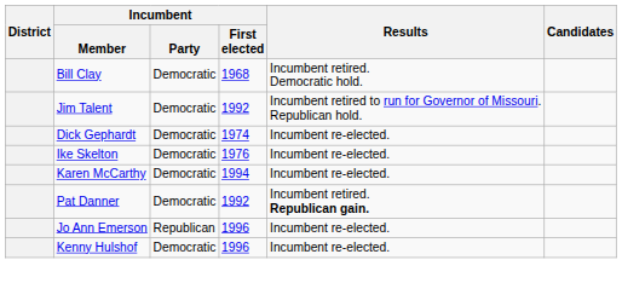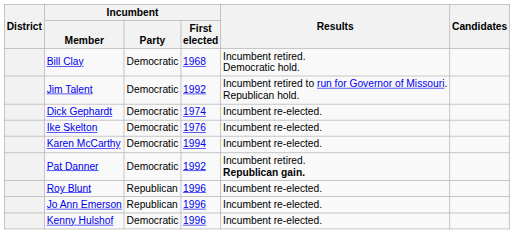 <table class="wikitable sortable">
 <tr>
 <th rowspan=2>District</th>
 <th colspan=3>Incumbent</th>
 <th rowspan=2>Results</th>
 <th rowspan=2 class="unsortable">Candidates</th>
 </tr>
 <tr valign=bottom>
 <th>Member</th>
 <th>Party</th>
 <th>First<br>elected</th>
 </tr>
 <tr>
 <th></th>
 <td><a href='#'>Bill Clay</a></td>
 <td>Democratic</td>
 <td><a href='#'>1968</a></td>
 <td>Incumbent retired.<br>Democratic hold.</td>
 <td nowrap></td>
 </tr>
 <tr>
 <th></th>
 <td><a href='#'>Jim Talent</a></td>
 <td>Democratic</td>
 <td><a href='#'>1992</a></td>
 <td>Incumbent retired to <a href='#'>run for Governor of Missouri</a>.<br>Republican hold.</td>
 <td nowrap></td>
 </tr>
 <tr>
 <th></th>
 <td><a href='#'>Dick Gephardt</a></td>
 <td>Democratic</td>
 <td><a href='#'>1974</a></td>
 <td>Incumbent re-elected.</td>
 <td nowrap></td>
 </tr>
 <tr>
 <th></th>
 <td><a href='#'>Ike Skelton</a></td>
 <td>Democratic</td>
 <td><a href='#'>1976</a></td>
 <td>Incumbent re-elected.</td>
 <td nowrap></td>
 </tr>
 <tr>
 <th></th>
 <td><a href='#'>Karen McCarthy</a></td>
 <td>Democratic</td>
 <td><a href='#'>1994</a></td>
 <td>Incumbent re-elected.</td>
 <td nowrap></td>
 </tr>
 <tr>
 <th></th>
 <td><a href='#'>Pat Danner</a></td>
 <td>Democratic</td>
 <td><a href='#'>1992</a></td>
 <td>Incumbent retired.<br><strong>Republican gain.</strong></td>
 <td nowrap></td>
 </tr>
 <tr>
 <th></th>
+<td><a href='#'>Roy Blunt</a></td>
+<td>Republican</td>
+<td><a href='#'>1996</a></td>
+<td>Incumbent re-elected.</td>
+<td nowrap></td>
+</tr>
+<tr>
+<th></th>
 <td><a href='#'>Jo Ann Emerson</a></td>
 <td>Republican</td>
 <td><a href='#'>1996</a></td>
 <td>Incumbent re-elected.</td>
 <td nowrap></td>
 </tr>
 <tr>
 <th></th>
 <td><a href='#'>Kenny Hulshof</a></td>
 <td>Democratic</td>
 <td><a href='#'>1996</a></td>
 <td>Incumbent re-elected.</td>
 <td nowrap></td>
 </tr>
 </table>
